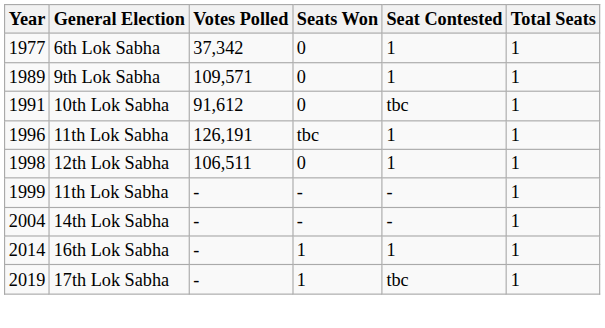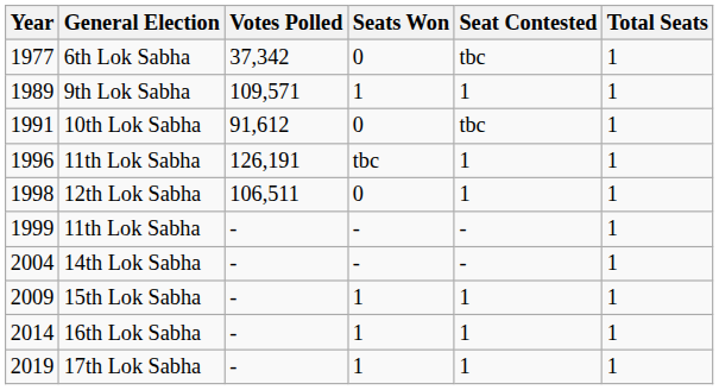 <table class="wikitable">
 <tr>
 <th>Year</th>
 <th>General Election</th>
 <th>Votes Polled</th>
 <th>Seats Won</th>
 <th>Seat Contested</th>
 <th>Total Seats</th>
 </tr>
 <tr>
 <td>1977</td>
 <td>6th Lok Sabha</td>
 <td>37,342</td>
 <td>0</td>
-<td>1</td>
+<td>tbc</td>
 <td>1</td>
 </tr>
 <tr>
 <td>1989</td>
 <td>9th Lok Sabha</td>
 <td>109,571</td>
-<td>0</td>
+<td>1</td>
 <td>1</td>
 <td>1</td>
 </tr>
 <tr>
 <td>1991</td>
 <td>10th Lok Sabha</td>
 <td>91,612</td>
 <td>0</td>
 <td>tbc</td>
 <td>1</td>
 </tr>
 <tr>
 <td>1996</td>
 <td>11th Lok Sabha</td>
 <td>126,191</td>
 <td>tbc</td>
 <td>1</td>
 <td>1</td>
 </tr>
 <tr>
 <td>1998</td>
 <td>12th Lok Sabha</td>
 <td>106,511</td>
 <td>0</td>
 <td>1</td>
 <td>1</td>
 </tr>
 <tr>
 <td>1999</td>
 <td>11th Lok Sabha</td>
 <td>-</td>
 <td>-</td>
 <td>-</td>
 <td>1</td>
 </tr>
 <tr>
 <td>2004</td>
 <td>14th Lok Sabha</td>
 <td>-</td>
 <td>-</td>
 <td>-</td>
 <td>1</td>
 </tr>
 <tr>
+<td>2009</td>
+<td>15th Lok Sabha</td>
+<td>-</td>
+<td>1</td>
+<td>1</td>
+<td>1</td>
+</tr>
+<tr>
 <td>2014</td>
 <td>16th Lok Sabha</td>
 <td>-</td>
 <td>1</td>
 <td>1</td>
 <td>1</td>
 </tr>
 <tr>
 <td>2019</td>
 <td>17th Lok Sabha</td>
 <td>-</td>
 <td>1</td>
-<td>tbc</td>
+<td>1</td>
 <td>1</td>
 </tr>
 </table>
